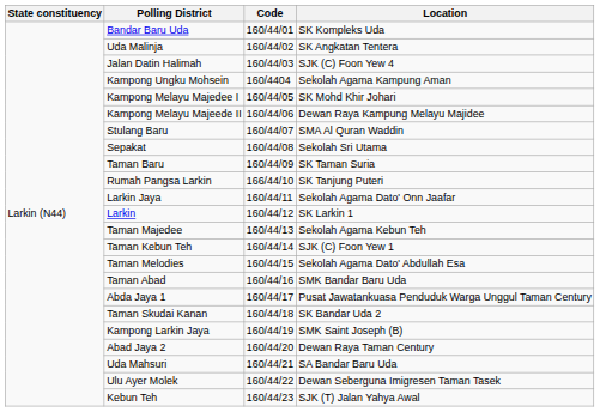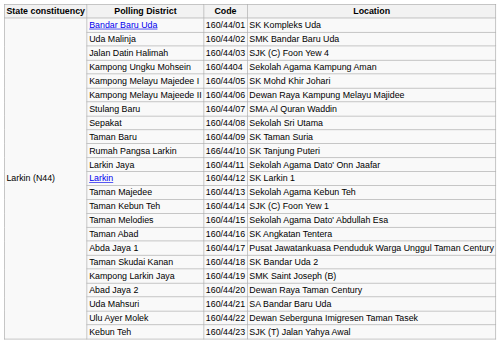 <table class="wikitable sortable mw-collapsible" style="white-space:nowrap;font-size:85%">
 <tr>
 <th>State constituency</th>
 <th>Polling District</th>
 <th>Code</th>
 <th>Location</th>
 </tr>
 <tr>
 <td rowspan="23">Larkin (N44)</td>
 <td><a href='#'>Bandar Baru Uda</a></td>
 <td>160/44/01</td>
 <td>SK Kompleks Uda</td>
 </tr>
 <tr>
 <td>Uda Malinja</td>
 <td>160/44/02</td>
-<td>SK Angkatan Tentera</td>
+<td>SMK Bandar Baru Uda</td>
 </tr>
 <tr>
 <td>Jalan Datin Halimah</td>
 <td>160/44/03</td>
 <td>SJK (C) Foon Yew 4</td>
 </tr>
 <tr>
 <td>Kampong Ungku Mohsein</td>
 <td>160/4404</td>
 <td>Sekolah Agama Kampung Aman</td>
 </tr>
 <tr>
 <td>Kampong Melayu Majedee I</td>
 <td>160/44/05</td>
 <td>SK Mohd Khir Johari</td>
 </tr>
 <tr>
 <td>Kampong Melayu Majeede II</td>
 <td>160/44/06</td>
 <td>Dewan Raya Kampung Melayu Majidee</td>
 </tr>
 <tr>
 <td>Stulang Baru</td>
 <td>160/44/07</td>
 <td>SMA Al Quran Waddin</td>
 </tr>
 <tr>
 <td>Sepakat</td>
 <td>160/44/08</td>
 <td>Sekolah Sri Utama</td>
 </tr>
 <tr>
 <td>Taman Baru</td>
 <td>160/44/09</td>
 <td>SK Taman Suria</td>
 </tr>
 <tr>
 <td>Rumah Pangsa Larkin</td>
 <td>166/44/10</td>
 <td>SK Tanjung Puteri</td>
 </tr>
 <tr>
 <td>Larkin Jaya</td>
 <td>160/44/11</td>
 <td>Sekolah Agama Dato' Onn Jaafar</td>
 </tr>
 <tr>
 <td><a href='#'>Larkin</a></td>
 <td>160/44/12</td>
 <td>SK Larkin 1</td>
 </tr>
 <tr>
 <td>Taman Majedee</td>
 <td>160/44/13</td>
 <td>Sekolah Agama Kebun Teh</td>
 </tr>
 <tr>
 <td>Taman Kebun Teh</td>
 <td>160/44/14</td>
 <td>SJK (C) Foon Yew 1</td>
 </tr>
 <tr>
 <td>Taman Melodies</td>
 <td>160/44/15</td>
 <td>Sekolah Agama Dato' Abdullah Esa</td>
 </tr>
 <tr>
 <td>Taman Abad</td>
 <td>160/44/16</td>
-<td>SMK Bandar Baru Uda</td>
+<td>SK Angkatan Tentera</td>
 </tr>
 <tr>
 <td>Abda Jaya 1</td>
 <td>160/44/17</td>
 <td>Pusat Jawatankuasa Penduduk Warga Unggul Taman Century</td>
 </tr>
 <tr>
 <td>Taman Skudai Kanan</td>
 <td>160/44/18</td>
 <td>SK Bandar Uda 2</td>
 </tr>
 <tr>
 <td>Kampong Larkin Jaya</td>
 <td>160/44/19</td>
 <td>SMK Saint Joseph (B)</td>
 </tr>
 <tr>
 <td>Abad Jaya 2</td>
 <td>160/44/20</td>
 <td>Dewan Raya Taman Century</td>
 </tr>
 <tr>
 <td>Uda Mahsuri</td>
 <td>160/44/21</td>
 <td>SA Bandar Baru Uda</td>
 </tr>
 <tr>
 <td>Ulu Ayer Molek</td>
 <td>160/44/22</td>
 <td>Dewan Seberguna Imigresen Taman Tasek</td>
 </tr>
 <tr>
 <td>Kebun Teh</td>
 <td>160/44/23</td>
 <td>SJK (T) Jalan Yahya Awal</td>
 </tr>
 </table>
